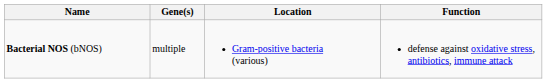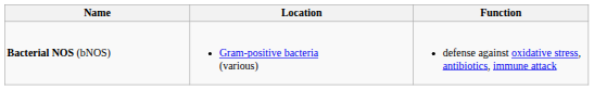 <table class="wikitable">
 <tr>
 <th>Name</th>
-<th>Gene(s)</th>
 <th>Location</th>
 <th width=30%>Function</th>
 </tr>
 <tr>
 <td><strong>Bacterial NOS</strong> (bNOS)</td>
-<td>multiple</td>
 <td><br><ul><li><a href='#'>Gram-positive bacteria</a><br>(various)</li></ul></td>
 <td><br><ul><li>defense against <a href='#'>oxidative stress</a>, <a href='#'>antibiotics</a>, <a href='#'>immune attack</a></li></ul></td>
 </tr>
 </table>
